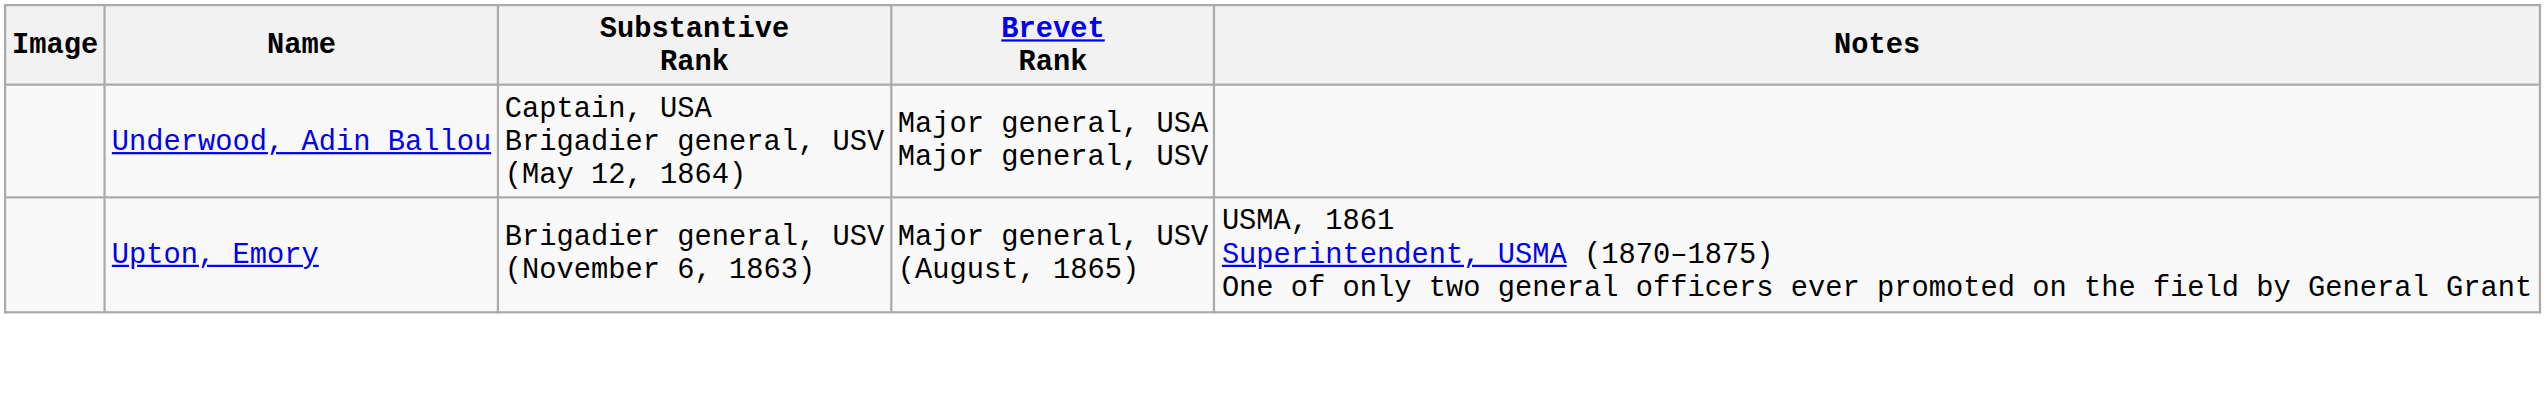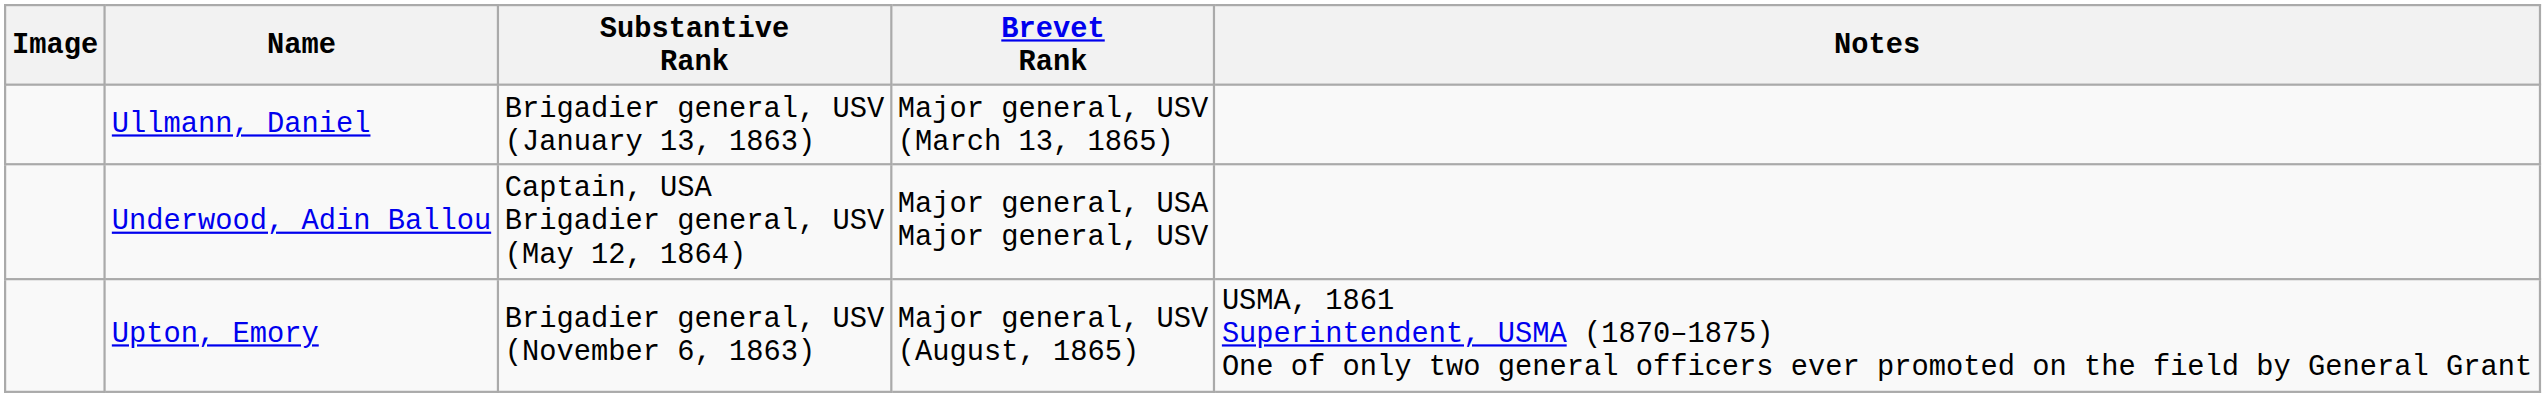 <table class="wikitable sortable">
 <tr>
 <th class="unsortable">Image</th>
 <th>Name</th>
 <th>Substantive<br>Rank</th>
 <th><a href='#'>Brevet</a><br>Rank</th>
 <th class="unsortable">Notes</th>
+</tr>
+<tr>
+<td></td>
+<td><a href='#'>Ullmann, Daniel</a></td>
+<td>Brigadier general, USV<br>(January 13, 1863)</td>
+<td>Major general, USV<br>(March 13, 1865)</td>
+<td></td>
 </tr>
 <tr>
 <td></td>
 <td><a href='#'>Underwood, Adin Ballou</a></td>
 <td>Captain, USA<br>Brigadier general, USV<br>(May 12, 1864)</td>
 <td>Major general, USA<br>Major general, USV</td>
 <td></td>
 </tr>
 <tr>
 <td></td>
 <td><a href='#'>Upton, Emory</a></td>
 <td>Brigadier general, USV<br>(November 6, 1863)</td>
 <td>Major general, USV<br>(August, 1865)</td>
 <td>USMA, 1861<br><a href='#'>Superintendent, USMA</a> (1870–1875)<br>One of only two general officers ever promoted on the field by General Grant</td>
 </tr>
 </table>
